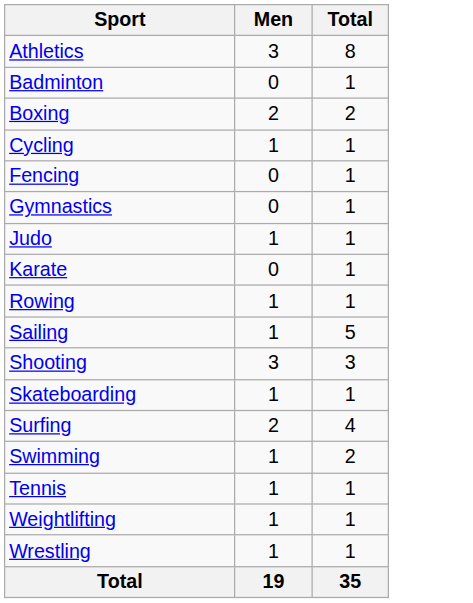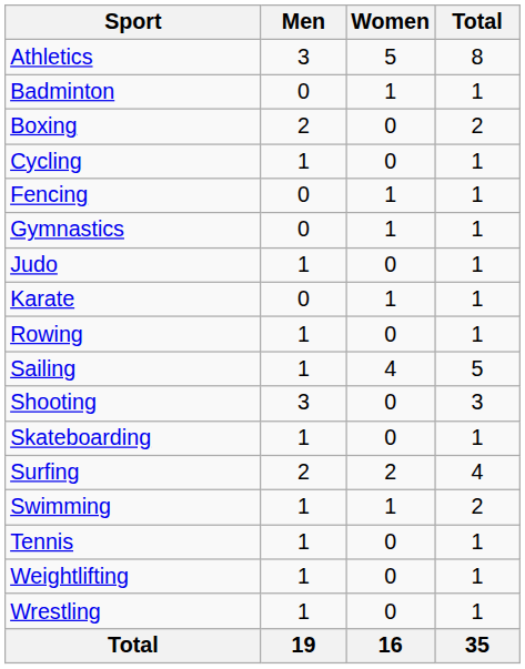 <table class="wikitable sortable" style="text-align:center;">
 <tr>
 <th width=180>Sport</th>
 <th width=55>Men</th>
+<th width=55>Women</th>
 <th width=55>Total</th>
 </tr>
 <tr>
 <td align=left><a href='#'>Athletics</a></td>
 <td>3</td>
+<td>5</td>
 <td>8</td>
 </tr>
 <tr>
 <td align=left><a href='#'>Badminton</a></td>
 <td>0</td>
 <td>1</td>
+<td>1</td>
 </tr>
 <tr>
 <td align=left><a href='#'>Boxing</a></td>
 <td>2</td>
+<td>0</td>
 <td>2</td>
 </tr>
 <tr>
 <td align=left><a href='#'>Cycling</a></td>
 <td>1</td>
+<td>0</td>
 <td>1</td>
 </tr>
 <tr>
 <td align=left><a href='#'>Fencing</a></td>
 <td>0</td>
 <td>1</td>
+<td>1</td>
 </tr>
 <tr>
 <td align=left><a href='#'>Gymnastics</a></td>
 <td>0</td>
 <td>1</td>
+<td>1</td>
 </tr>
 <tr>
 <td align=left><a href='#'>Judo</a></td>
 <td>1</td>
+<td>0</td>
 <td>1</td>
 </tr>
 <tr>
 <td align=left><a href='#'>Karate</a></td>
 <td>0</td>
 <td>1</td>
+<td>1</td>
 </tr>
 <tr>
 <td align=left><a href='#'>Rowing</a></td>
 <td>1</td>
+<td>0</td>
 <td>1</td>
 </tr>
 <tr>
 <td align=left><a href='#'>Sailing</a></td>
 <td>1</td>
+<td>4</td>
 <td>5</td>
 </tr>
 <tr>
 <td align=left><a href='#'>Shooting</a></td>
 <td>3</td>
+<td>0</td>
 <td>3</td>
 </tr>
 <tr>
 <td align=left><a href='#'>Skateboarding</a></td>
 <td>1</td>
+<td>0</td>
 <td>1</td>
 </tr>
 <tr>
 <td align=left><a href='#'>Surfing</a></td>
+<td>2</td>
 <td>2</td>
 <td>4</td>
 </tr>
 <tr>
 <td align=left><a href='#'>Swimming</a></td>
 <td>1</td>
+<td>1</td>
 <td>2</td>
 </tr>
 <tr>
 <td align=left><a href='#'>Tennis</a></td>
 <td>1</td>
+<td>0</td>
 <td>1</td>
 </tr>
 <tr>
 <td align=left><a href='#'>Weightlifting</a></td>
 <td>1</td>
+<td>0</td>
 <td>1</td>
 </tr>
 <tr>
 <td align=left><a href='#'>Wrestling</a></td>
 <td>1</td>
+<td>0</td>
 <td>1</td>
 </tr>
 <tr>
 <th>Total</th>
 <th>19</th>
+<th>16</th>
 <th>35</th>
 </tr>
 </table>
